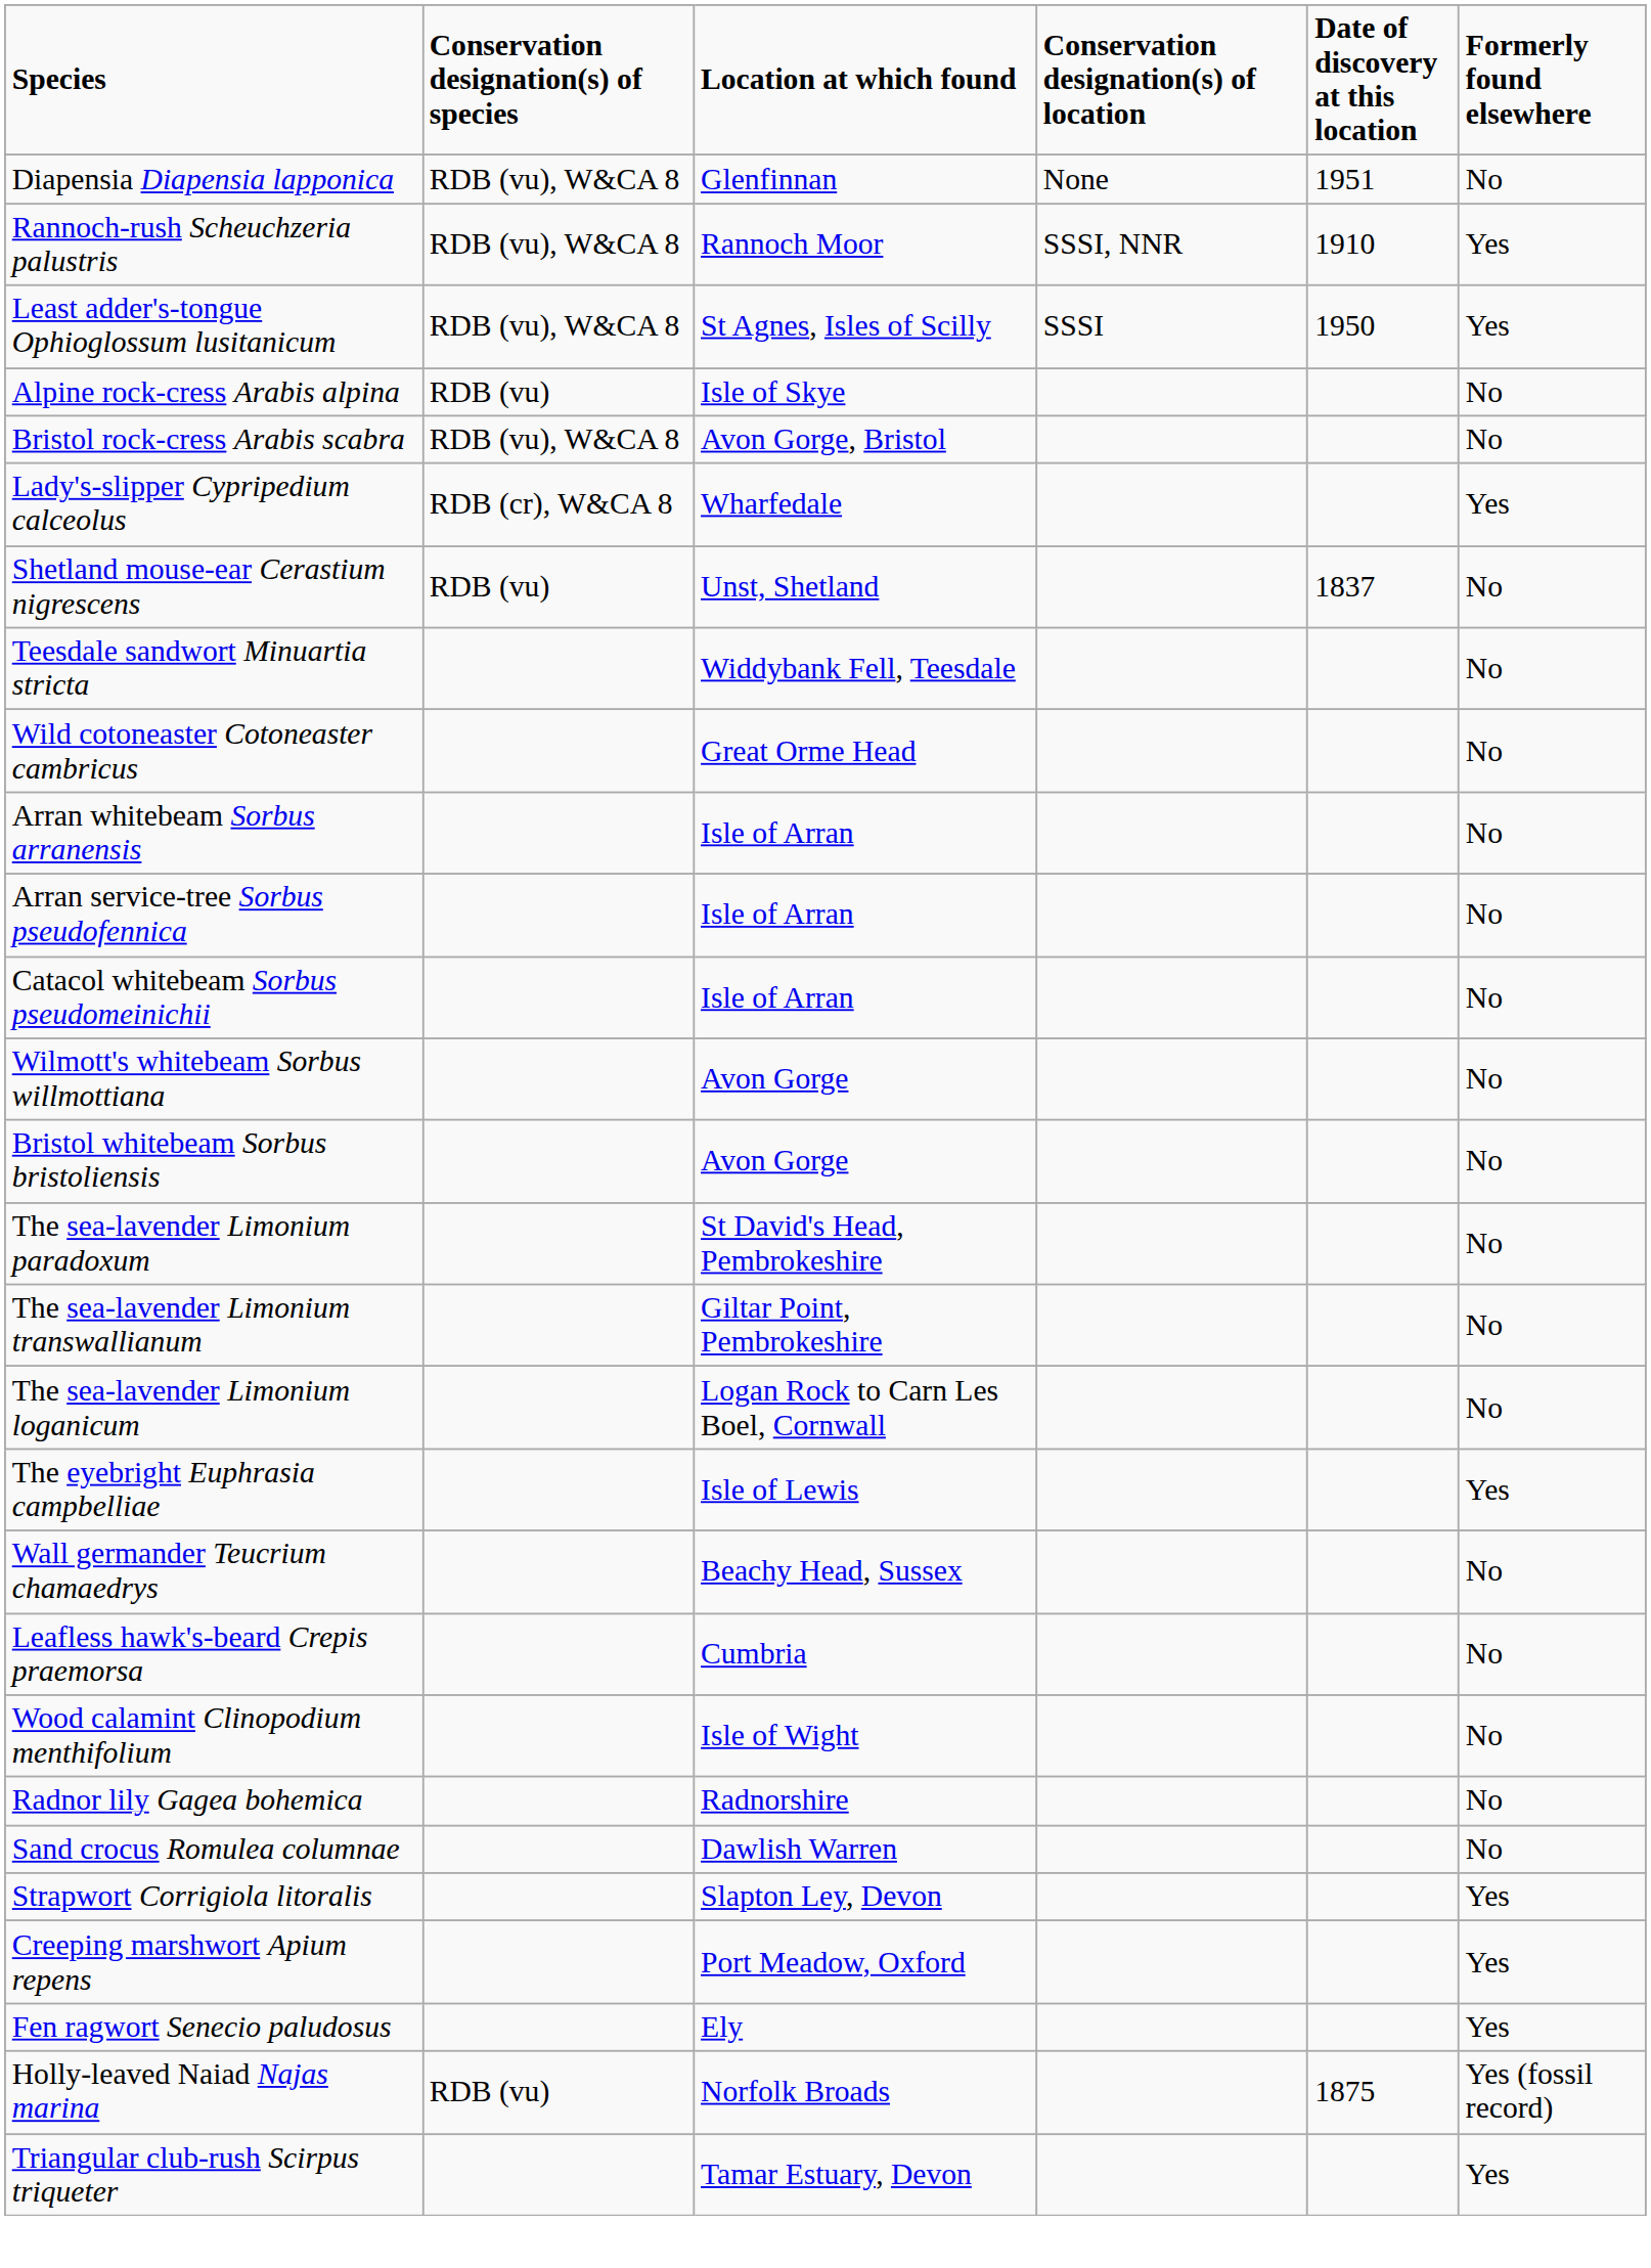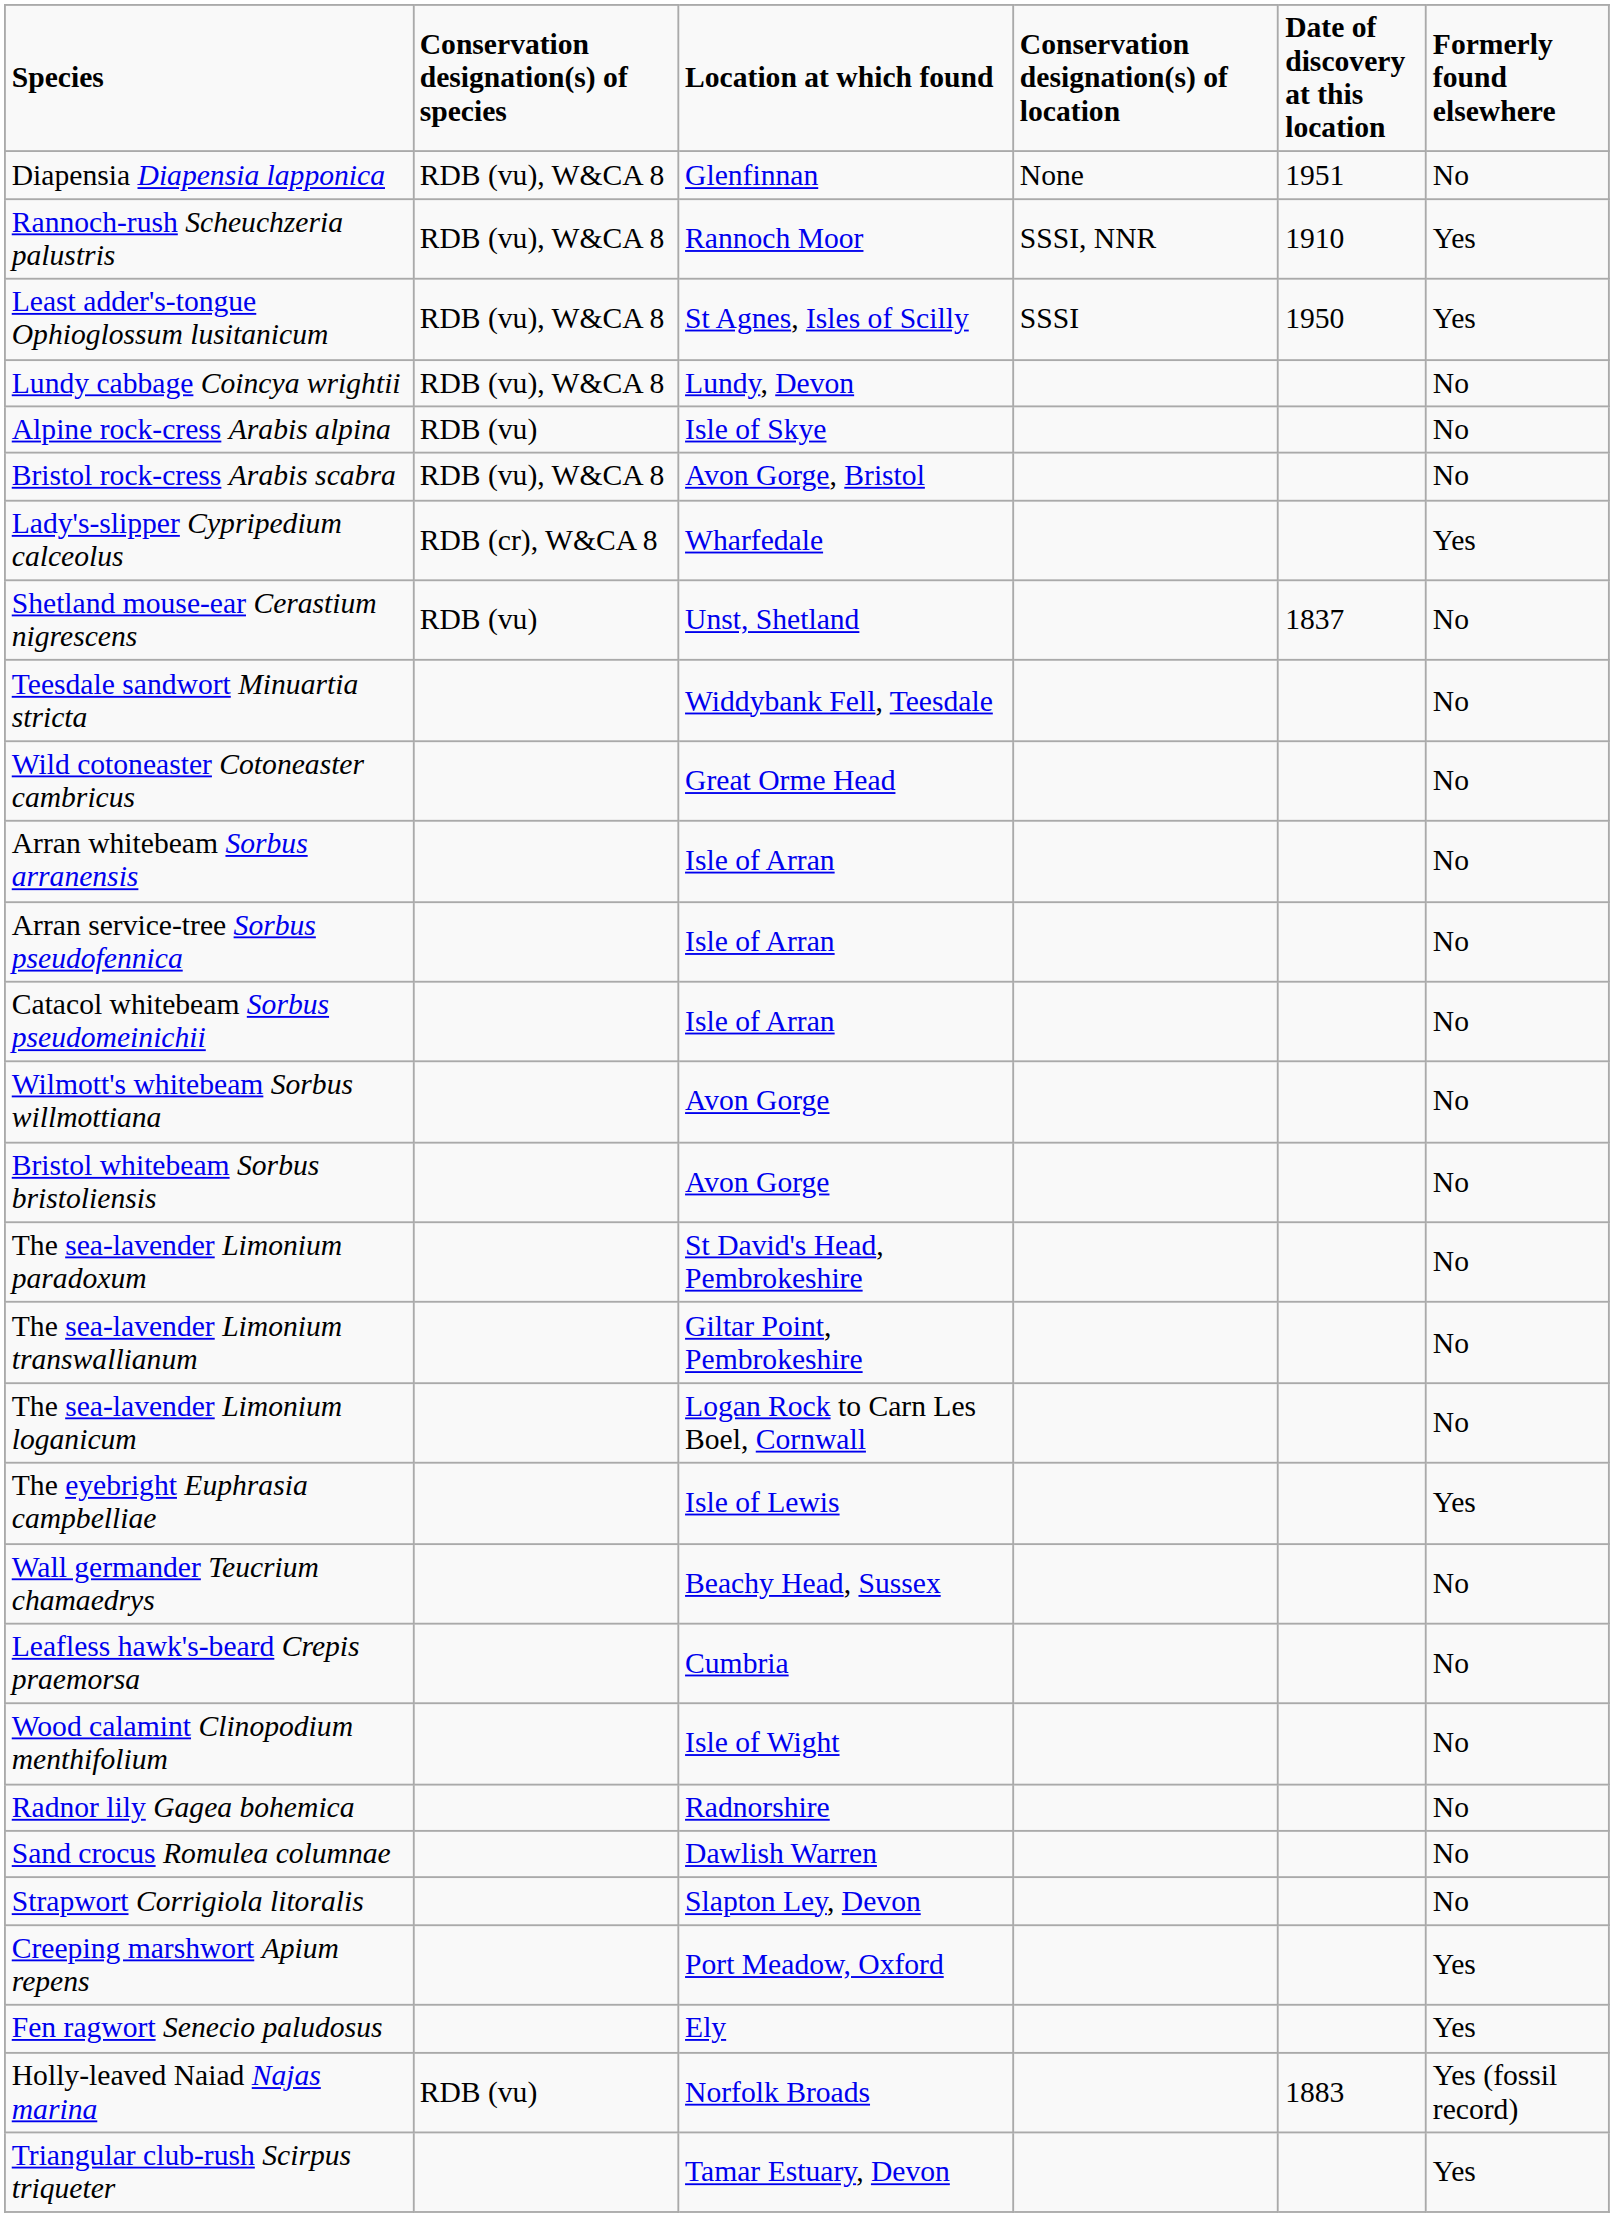 <table class="wikitable">
 <tr>
 <td style="width:250px"><strong>Species</strong></td>
 <td style="width:150px"><strong>Conservation designation(s) of species</strong></td>
 <td style="width:200px"><strong>Location at which found</strong></td>
 <td style="width:150px"><strong>Conservation designation(s) of location</strong></td>
 <td style="width:75px"><strong>Date of discovery at this location</strong></td>
 <td style="width:100px"><strong>Formerly found elsewhere</strong></td>
 </tr>
 <tr>
 <td>Diapensia <em><a href='#'>Diapensia lapponica</a></em></td>
 <td>RDB (vu), W&CA 8</td>
 <td><a href='#'>Glenfinnan</a></td>
 <td>None</td>
 <td>1951</td>
 <td>No</td>
 </tr>
 <tr>
 <td><a href='#'>Rannoch-rush</a> <em>Scheuchzeria palustris</em></td>
 <td>RDB (vu), W&CA 8</td>
 <td><a href='#'>Rannoch Moor</a></td>
 <td>SSSI, NNR</td>
 <td>1910</td>
 <td>Yes</td>
 </tr>
 <tr>
 <td><a href='#'>Least adder's-tongue</a> <br> <em>Ophioglossum lusitanicum</em></td>
 <td>RDB (vu), W&CA 8</td>
 <td><a href='#'>St Agnes</a>, <a href='#'>Isles of Scilly</a></td>
 <td>SSSI</td>
 <td>1950</td>
 <td>Yes</td>
+</tr>
+<tr>
+<td><a href='#'>Lundy cabbage</a> <em>Coincya wrightii</em></td>
+<td>RDB (vu), W&CA 8</td>
+<td><a href='#'>Lundy</a>, <a href='#'>Devon</a></td>
+<td></td>
+<td></td>
+<td>No</td>
 </tr>
 <tr>
 <td><a href='#'>Alpine rock-cress</a> <em>Arabis alpina</em></td>
 <td>RDB (vu)</td>
 <td><a href='#'>Isle of Skye</a></td>
 <td></td>
 <td></td>
 <td>No</td>
 </tr>
 <tr>
 <td><a href='#'>Bristol rock-cress</a> <em>Arabis scabra</em></td>
 <td>RDB (vu), W&CA 8</td>
 <td><a href='#'>Avon Gorge</a>, <a href='#'>Bristol</a></td>
 <td></td>
 <td></td>
 <td>No</td>
 </tr>
 <tr>
 <td><a href='#'>Lady's-slipper</a> <em>Cypripedium calceolus</em></td>
 <td>RDB (cr), W&CA 8</td>
 <td><a href='#'>Wharfedale</a></td>
 <td></td>
 <td></td>
 <td>Yes</td>
 </tr>
 <tr>
 <td><a href='#'>Shetland mouse-ear</a> <em>Cerastium nigrescens</em></td>
 <td>RDB (vu)</td>
 <td><a href='#'>Unst, Shetland</a></td>
 <td></td>
 <td>1837</td>
 <td>No</td>
 </tr>
 <tr>
 <td><a href='#'>Teesdale sandwort</a> <em>Minuartia stricta</em></td>
 <td></td>
 <td><a href='#'>Widdybank Fell</a>, <a href='#'>Teesdale</a></td>
 <td></td>
 <td></td>
 <td>No</td>
 </tr>
 <tr>
 <td><a href='#'>Wild cotoneaster</a> <em>Cotoneaster cambricus</em></td>
 <td></td>
 <td><a href='#'>Great Orme Head</a></td>
 <td></td>
 <td></td>
 <td>No</td>
 </tr>
 <tr>
 <td>Arran whitebeam <em><a href='#'>Sorbus arranensis</a></em></td>
 <td></td>
 <td><a href='#'>Isle of Arran</a></td>
 <td></td>
 <td></td>
 <td>No</td>
 </tr>
 <tr>
 <td>Arran service-tree <em><a href='#'>Sorbus pseudofennica</a></em></td>
 <td></td>
 <td><a href='#'>Isle of Arran</a></td>
 <td></td>
 <td></td>
 <td>No</td>
 </tr>
 <tr>
 <td>Catacol whitebeam <em><a href='#'>Sorbus pseudomeinichii</a></em></td>
 <td></td>
 <td><a href='#'>Isle of Arran</a></td>
 <td></td>
 <td></td>
 <td>No</td>
 </tr>
 <tr>
 <td><a href='#'>Wilmott's whitebeam</a> <em>Sorbus willmottiana</em></td>
 <td></td>
 <td><a href='#'>Avon Gorge</a></td>
 <td></td>
 <td></td>
 <td>No</td>
 </tr>
 <tr>
 <td><a href='#'>Bristol whitebeam</a> <em>Sorbus bristoliensis</em></td>
 <td></td>
 <td><a href='#'>Avon Gorge</a></td>
 <td></td>
 <td></td>
 <td>No</td>
 </tr>
 <tr>
 <td>The <a href='#'>sea-lavender</a> <em>Limonium paradoxum</em></td>
 <td></td>
 <td><a href='#'>St David's Head</a>, <a href='#'>Pembrokeshire</a></td>
 <td></td>
 <td></td>
 <td>No</td>
 </tr>
 <tr>
 <td>The <a href='#'>sea-lavender</a> <em>Limonium transwallianum</em></td>
 <td></td>
 <td><a href='#'>Giltar Point</a>, <a href='#'>Pembrokeshire</a></td>
 <td></td>
 <td></td>
 <td>No</td>
 </tr>
 <tr>
 <td>The <a href='#'>sea-lavender</a> <em>Limonium loganicum</em></td>
 <td></td>
 <td><a href='#'>Logan Rock</a> to Carn Les Boel, <a href='#'>Cornwall</a></td>
 <td></td>
 <td></td>
 <td>No</td>
 </tr>
 <tr>
 <td>The <a href='#'>eyebright</a> <em>Euphrasia campbelliae</em></td>
 <td></td>
 <td><a href='#'>Isle of Lewis</a></td>
 <td></td>
 <td></td>
 <td>Yes</td>
 </tr>
 <tr>
 <td><a href='#'>Wall germander</a> <em>Teucrium chamaedrys</em></td>
 <td></td>
 <td><a href='#'>Beachy Head</a>, <a href='#'>Sussex</a></td>
 <td></td>
 <td></td>
 <td>No</td>
 </tr>
 <tr>
 <td><a href='#'>Leafless hawk's-beard</a> <em>Crepis praemorsa</em></td>
 <td></td>
 <td><a href='#'>Cumbria</a></td>
 <td></td>
 <td></td>
 <td>No</td>
 </tr>
 <tr>
 <td><a href='#'>Wood calamint</a> <em>Clinopodium menthifolium</em></td>
 <td></td>
 <td><a href='#'>Isle of Wight</a></td>
 <td></td>
 <td></td>
 <td>No</td>
 </tr>
 <tr>
 <td><a href='#'>Radnor lily</a> <em>Gagea bohemica</em></td>
 <td></td>
 <td><a href='#'>Radnorshire</a></td>
 <td></td>
 <td></td>
 <td>No</td>
 </tr>
 <tr>
 <td><a href='#'>Sand crocus</a> <em>Romulea columnae</em></td>
 <td></td>
 <td><a href='#'>Dawlish Warren</a></td>
 <td></td>
 <td></td>
 <td>No</td>
 </tr>
 <tr>
 <td><a href='#'>Strapwort</a> <em>Corrigiola litoralis</em></td>
 <td></td>
 <td><a href='#'>Slapton Ley</a>, <a href='#'>Devon</a></td>
 <td></td>
 <td></td>
-<td>Yes</td>
+<td>No</td>
 </tr>
 <tr>
 <td><a href='#'>Creeping marshwort</a> <em>Apium repens</em></td>
 <td></td>
 <td><a href='#'>Port Meadow, Oxford</a></td>
 <td></td>
 <td></td>
 <td>Yes</td>
 </tr>
 <tr>
 <td><a href='#'>Fen ragwort</a> <em>Senecio paludosus</em></td>
 <td></td>
 <td><a href='#'>Ely</a></td>
 <td></td>
 <td></td>
 <td>Yes</td>
 </tr>
 <tr>
 <td>Holly-leaved Naiad <em><a href='#'>Najas marina</a></em></td>
 <td>RDB (vu)</td>
 <td><a href='#'>Norfolk Broads</a></td>
 <td></td>
-<td>1875</td>
+<td>1883</td>
 <td>Yes (fossil record)</td>
 </tr>
 <tr>
 <td><a href='#'>Triangular club-rush</a> <em>Scirpus triqueter</em></td>
 <td></td>
 <td><a href='#'>Tamar Estuary</a>, <a href='#'>Devon</a></td>
 <td></td>
 <td></td>
 <td>Yes</td>
 </tr>
 </table>
